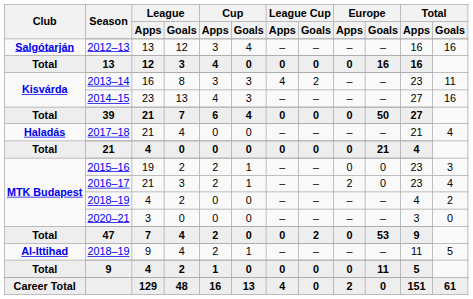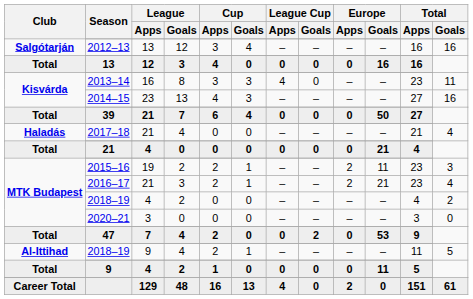 <table class="wikitable" style="font-size:90%; text-align: center;">
 <tr>
 <th rowspan="2">Club</th>
 <th rowspan="2">Season</th>
 <th colspan="2">League</th>
 <th colspan="2">Cup</th>
 <th colspan="2">League Cup</th>
 <th colspan="2">Europe</th>
 <th colspan="2">Total</th>
 </tr>
 <tr>
 <th>Apps</th>
 <th>Goals</th>
 <th>Apps</th>
 <th>Goals</th>
 <th>Apps</th>
 <th>Goals</th>
 <th>Apps</th>
 <th>Goals</th>
 <th>Apps</th>
 <th>Goals</th>
 </tr>
 <tr ||-||-||-|->
 <td rowspan="3" valign="center"><strong><a href='#'>Salgótarján</a></strong></td>
 </tr>
 <tr>
 <td><a href='#'>2012–13</a></td>
 <td>13</td>
 <td>12</td>
 <td>3</td>
 <td>4</td>
 <td>–</td>
 <td>–</td>
 <td>–</td>
 <td>–</td>
 <td>16</td>
 <td>16</td>
 </tr>
 <tr>
 </tr>
 <tr style="font-weight:bold; background-color:#eeeeee;">
 <td>Total</td>
 <td>13</td>
 <td>12</td>
 <td>3</td>
 <td>4</td>
 <td>0</td>
 <td>0</td>
 <td>0</td>
 <td>0</td>
 <td>16</td>
 <td>16</td>
 </tr>
 <tr>
 <td rowspan="4" valign="center"><strong><a href='#'>Kisvárda</a></strong></td>
 </tr>
 <tr>
 <td><a href='#'>2013–14</a></td>
 <td>16</td>
 <td>8</td>
 <td>3</td>
 <td>3</td>
 <td>4</td>
-<td>2</td>
+<td>0</td>
 <td>–</td>
 <td>–</td>
 <td>23</td>
 <td>11</td>
 </tr>
 <tr>
 <td><a href='#'>2014–15</a></td>
 <td>23</td>
 <td>13</td>
 <td>4</td>
 <td>3</td>
 <td>–</td>
 <td>–</td>
 <td>–</td>
 <td>–</td>
 <td>27</td>
 <td>16</td>
 </tr>
 <tr>
 </tr>
 <tr style="font-weight:bold; background-color:#eeeeee;">
 <td>Total</td>
 <td>39</td>
 <td>21</td>
 <td>7</td>
 <td>6</td>
 <td>4</td>
 <td>0</td>
 <td>0</td>
 <td>0</td>
 <td>50</td>
 <td>27</td>
 </tr>
 <tr>
 <td rowspan="3" valign="center"><strong><a href='#'>Haladás</a></strong></td>
 </tr>
 <tr>
 <td><a href='#'>2017–18</a></td>
 <td>21</td>
 <td>4</td>
 <td>0</td>
 <td>0</td>
 <td>–</td>
 <td>–</td>
 <td>–</td>
 <td>–</td>
 <td>21</td>
 <td>4</td>
 </tr>
 <tr>
 </tr>
 <tr style="font-weight:bold; background-color:#eeeeee;">
 <td>Total</td>
 <td>21</td>
 <td>4</td>
 <td>0</td>
 <td>0</td>
 <td>0</td>
 <td>0</td>
 <td>0</td>
 <td>0</td>
 <td>21</td>
 <td>4</td>
 </tr>
 <tr>
 <td rowspan="6" valign="center"><strong><a href='#'>MTK Budapest</a></strong></td>
 </tr>
 <tr>
 <td><a href='#'>2015–16</a></td>
 <td>19</td>
 <td>2</td>
 <td>2</td>
 <td>1</td>
 <td>–</td>
 <td>–</td>
-<td>0</td>
-<td>0</td>
+<td>2</td>
+<td>11</td>
 <td>23</td>
 <td>3</td>
 </tr>
 <tr>
 <td><a href='#'>2016–17</a></td>
 <td>21</td>
 <td>3</td>
 <td>2</td>
 <td>1</td>
 <td>–</td>
 <td>–</td>
 <td>2</td>
-<td>0</td>
+<td>21</td>
 <td>23</td>
 <td>4</td>
 </tr>
 <tr>
 <td><a href='#'>2018–19</a></td>
 <td>4</td>
 <td>2</td>
 <td>0</td>
 <td>0</td>
 <td>–</td>
 <td>–</td>
 <td>–</td>
 <td>–</td>
 <td>4</td>
 <td>2</td>
 </tr>
 <tr>
 <td><a href='#'>2020–21</a></td>
 <td>3</td>
 <td>0</td>
 <td>0</td>
 <td>0</td>
 <td>–</td>
 <td>–</td>
 <td>–</td>
 <td>–</td>
 <td>3</td>
 <td>0</td>
 </tr>
 <tr>
 </tr>
 <tr style="font-weight:bold; background-color:#eeeeee;">
 <td>Total</td>
 <td>47</td>
 <td>7</td>
 <td>4</td>
 <td>2</td>
 <td>0</td>
 <td>0</td>
 <td>2</td>
 <td>0</td>
 <td>53</td>
 <td>9</td>
 </tr>
 <tr>
 <td rowspan="3" valign="center"><strong><a href='#'>Al-Ittihad</a></strong></td>
 </tr>
 <tr>
 <td><a href='#'>2018–19</a></td>
 <td>9</td>
 <td>4</td>
 <td>2</td>
 <td>1</td>
 <td>–</td>
 <td>–</td>
 <td>–</td>
 <td>–</td>
 <td>11</td>
 <td>5</td>
 </tr>
 <tr>
 </tr>
 <tr style="font-weight:bold; background-color:#eeeeee;">
 <td>Total</td>
 <td>9</td>
 <td>4</td>
 <td>2</td>
 <td>1</td>
 <td>0</td>
 <td>0</td>
 <td>0</td>
 <td>0</td>
 <td>11</td>
 <td>5</td>
 </tr>
 <tr>
 </tr>
 <tr style="font-weight:bold; background-color:#eeeeee;">
 <td rowspan="2" valign="top"><strong>Career Total</strong></td>
 <td></td>
 <td><strong>129</strong></td>
 <td><strong>48</strong></td>
 <td><strong>16</strong></td>
 <td><strong>13</strong></td>
 <td><strong>4</strong></td>
 <td><strong>0</strong></td>
 <td><strong>2</strong></td>
 <td><strong>0</strong></td>
 <td><strong>151</strong></td>
 <td><strong>61</strong></td>
 </tr>
 </table>
